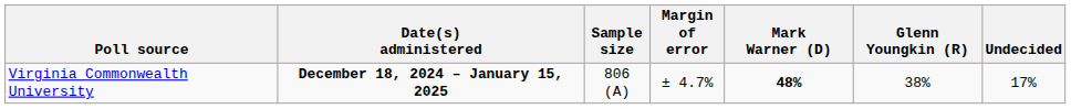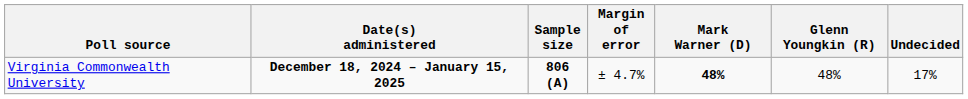 <table class="wikitable" style="font-size:90%;text-align:center;">
 <tr valign=bottom>
 <th>Poll source</th>
 <th>Date(s)<br>administered</th>
 <th>Sample<br>size</th>
 <th>Margin<br>of error</th>
 <th style="width:100px;">Mark<br>Warner (D)</th>
 <th style="width:100px;">Glenn<br>Youngkin (R)</th>
 <th>Undecided</th>
 </tr>
 <tr>
 <td style=text-align:left><a href='#'>Virginia Commonwealth University</a></td>
 <td><strong>December 18, 2024 – January 15, 2025</strong></td>
-<td>806 (A)</td>
+<td><strong>806 (A)</strong></td>
 <td>± 4.7%</td>
 <td><strong>48%</strong></td>
-<td>38%</td>
+<td>48%</td>
 <td>17%</td>
 </tr>
 </table>
